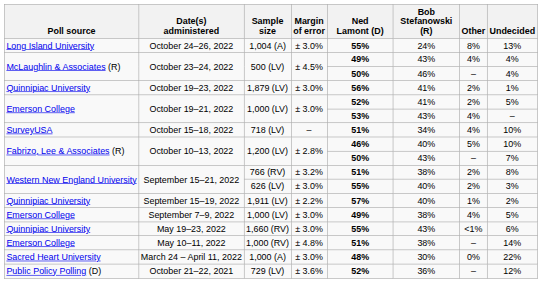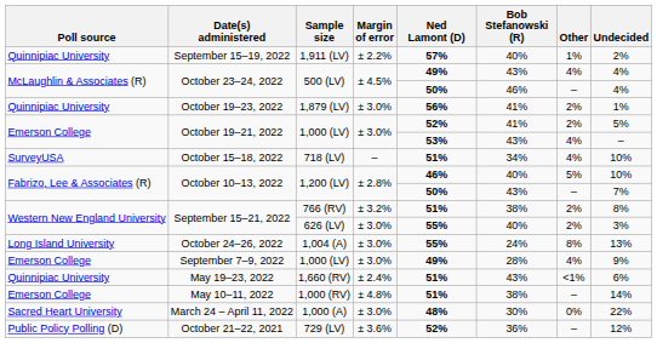 <table class="wikitable" style="font-size:90%;text-align:center;">
 <tr valign=bottom>
 <th>Poll source</th>
 <th>Date(s)<br>administered</th>
 <th>Sample<br>size</th>
 <th>Margin<br>of error</th>
 <th style="width:100px;">Ned<br>Lamont (D)</th>
 <th style="width:100px;">Bob<br>Stefanowski (R)</th>
 <th>Other</th>
 <th>Undecided</th>
 </tr>
 <tr>
-<td style="text-align:left;"><a href='#'>Long Island University</a></td>
-<td>October 24–26, 2022</td>
-<td>1,004 (A)</td>
-<td>± 3.0%</td>
-<td><strong>55%</strong></td>
-<td>24%</td>
-<td>8%</td>
-<td>13%</td>
+<td style="text-align:left;"><a href='#'>Quinnipiac University</a></td>
+<td>September 15–19, 2022</td>
+<td>1,911 (LV)</td>
+<td>± 2.2%</td>
+<td><strong>57%</strong></td>
+<td>40%</td>
+<td>1%</td>
+<td>2%</td>
 </tr>
 <tr>
 <td style="text-align:left;" rowspan="2"><a href='#'>McLaughlin & Associates</a> (R)</td>
 <td rowspan="2">October 23–24, 2022</td>
 <td rowspan="2">500 (LV)</td>
 <td rowspan="2">± 4.5%</td>
 <td><strong>49%</strong></td>
 <td>43%</td>
 <td>4%</td>
 <td>4%</td>
 </tr>
 <tr>
 <td><strong>50%</strong></td>
 <td>46%</td>
 <td>–</td>
 <td>4%</td>
 </tr>
 <tr>
 <td style="text-align:left;"><a href='#'>Quinnipiac University</a></td>
 <td>October 19–23, 2022</td>
 <td>1,879 (LV)</td>
 <td>± 3.0%</td>
 <td><strong>56%</strong></td>
 <td>41%</td>
 <td>2%</td>
 <td>1%</td>
 </tr>
 <tr>
 <td style="text-align:left;" rowspan="2"><a href='#'>Emerson College</a></td>
 <td rowspan="2">October 19–21, 2022</td>
 <td rowspan="2">1,000 (LV)</td>
 <td rowspan="2">± 3.0%</td>
 <td><strong>52%</strong></td>
 <td>41%</td>
 <td>2%</td>
 <td>5%</td>
 </tr>
 <tr>
 <td><strong>53%</strong></td>
 <td>43%</td>
 <td>4%</td>
 <td>–</td>
 </tr>
 <tr>
 <td style="text-align:left;"><a href='#'>SurveyUSA</a></td>
 <td>October 15–18, 2022</td>
 <td>718 (LV)</td>
 <td>–</td>
 <td><strong>51%</strong></td>
 <td>34%</td>
 <td>4%</td>
 <td>10%</td>
 </tr>
 <tr>
 <td style="text-align:left;"rowspan="2"><a href='#'>Fabrizo, Lee & Associates</a> (R)</td>
 <td rowspan="2">October 10–13, 2022</td>
 <td rowspan="2">1,200 (LV)</td>
 <td rowspan="2">± 2.8%</td>
 <td><strong>46%</strong></td>
 <td>40%</td>
 <td>5%</td>
 <td>10%</td>
 </tr>
 <tr>
 <td><strong>50%</strong></td>
 <td>43%</td>
 <td>–</td>
 <td>7%</td>
 </tr>
 <tr>
 <td style="text-align:left;" rowspan="2"><a href='#'>Western New England University</a></td>
 <td rowspan="2">September 15–21, 2022</td>
 <td>766 (RV)</td>
 <td>± 3.2%</td>
 <td><strong>51%</strong></td>
 <td>38%</td>
 <td>2%</td>
 <td>8%</td>
 </tr>
 <tr>
 <td>626 (LV)</td>
 <td>± 3.0%</td>
 <td><strong>55%</strong></td>
 <td>40%</td>
 <td>2%</td>
 <td>3%</td>
 </tr>
 <tr>
-<td style="text-align:left;"><a href='#'>Quinnipiac University</a></td>
-<td>September 15–19, 2022</td>
-<td>1,911 (LV)</td>
-<td>± 2.2%</td>
-<td><strong>57%</strong></td>
-<td>40%</td>
-<td>1%</td>
-<td>2%</td>
+<td style="text-align:left;"><a href='#'>Long Island University</a></td>
+<td>October 24–26, 2022</td>
+<td>1,004 (A)</td>
+<td>± 3.0%</td>
+<td><strong>55%</strong></td>
+<td>24%</td>
+<td>8%</td>
+<td>13%</td>
 </tr>
 <tr>
 <td style="text-align:left;"><a href='#'>Emerson College</a></td>
 <td>September 7–9, 2022</td>
 <td>1,000 (LV)</td>
 <td>± 3.0%</td>
 <td><strong>49%</strong></td>
-<td>38%</td>
+<td>28%</td>
 <td>4%</td>
-<td>5%</td>
+<td>9%</td>
 </tr>
 <tr>
 <td style="text-align:left;"><a href='#'>Quinnipiac University</a></td>
 <td>May 19–23, 2022</td>
 <td>1,660 (RV)</td>
-<td>± 3.0%</td>
-<td><strong>55%</strong></td>
+<td>± 2.4%</td>
+<td><strong>51%</strong></td>
 <td>43%</td>
 <td><1%</td>
 <td>6%</td>
 </tr>
 <tr>
 <td style="text-align:left;"><a href='#'>Emerson College</a></td>
 <td>May 10–11, 2022</td>
 <td>1,000 (RV)</td>
 <td>± 4.8%</td>
 <td><strong>51%</strong></td>
 <td>38%</td>
 <td>–</td>
 <td>14%</td>
 </tr>
 <tr>
 <td style="text-align:left;"><a href='#'>Sacred Heart University</a></td>
 <td>March 24 – April 11, 2022</td>
 <td>1,000 (A)</td>
 <td>± 3.0%</td>
 <td><strong>48%</strong></td>
 <td>30%</td>
 <td>0%</td>
 <td>22%</td>
 </tr>
 <tr>
 <td style="text-align:left;"><a href='#'>Public Policy Polling</a> (D)</td>
 <td>October 21–22, 2021</td>
 <td>729 (LV)</td>
 <td>± 3.6%</td>
 <td><strong>52%</strong></td>
 <td>36%</td>
 <td>–</td>
 <td>12%</td>
 </tr>
 </table>
